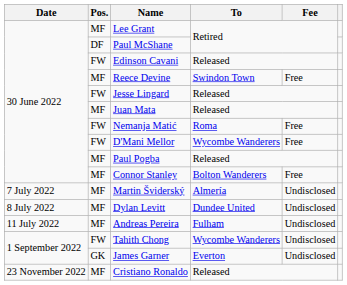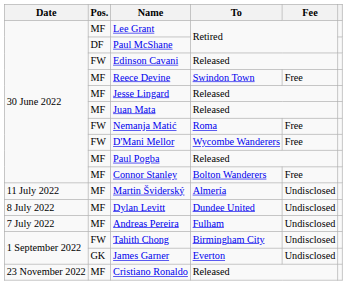 <table class="wikitable">
 <tr>
 <th>Date</th>
 <th>Pos.</th>
 <th>Name</th>
 <th>To</th>
 <th>Fee</th>
 <th></th>
 </tr>
 <tr>
 <td rowspan="10">30 June 2022</td>
 <td>MF</td>
 <td> <a href='#'>Lee Grant</a></td>
 <td colspan="2" rowspan="2">Retired</td>
 <td></td>
 </tr>
 <tr>
 <td>DF</td>
 <td> <a href='#'>Paul McShane</a></td>
 <td></td>
 </tr>
 <tr>
 <td>FW</td>
 <td> <a href='#'>Edinson Cavani</a></td>
 <td colspan="2">Released</td>
 <td></td>
 </tr>
 <tr>
 <td>MF</td>
 <td> <a href='#'>Reece Devine</a></td>
 <td> <a href='#'>Swindon Town</a></td>
 <td>Free</td>
 <td></td>
 </tr>
 <tr>
-<td>FW</td>
+<td>MF</td>
 <td> <a href='#'>Jesse Lingard</a></td>
 <td colspan="2">Released</td>
 <td></td>
 </tr>
 <tr>
 <td>MF</td>
 <td> <a href='#'>Juan Mata</a></td>
 <td colspan="2">Released</td>
 <td></td>
 </tr>
 <tr>
 <td>FW</td>
 <td> <a href='#'>Nemanja Matić</a></td>
 <td> <a href='#'>Roma</a></td>
 <td>Free</td>
 <td></td>
 </tr>
 <tr>
 <td>FW</td>
 <td> <a href='#'>D'Mani Mellor</a></td>
 <td> <a href='#'>Wycombe Wanderers</a></td>
 <td>Free</td>
 <td></td>
 </tr>
 <tr>
 <td>MF</td>
 <td> <a href='#'>Paul Pogba</a></td>
 <td colspan="2">Released</td>
 <td></td>
 </tr>
 <tr>
 <td>MF</td>
 <td> <a href='#'>Connor Stanley</a></td>
 <td> <a href='#'>Bolton Wanderers</a></td>
 <td>Free</td>
 <td></td>
 </tr>
 <tr>
-<td>7 July 2022</td>
+<td>11 July 2022</td>
 <td>MF</td>
 <td> <a href='#'>Martin Šviderský</a></td>
 <td> <a href='#'>Almería</a></td>
 <td>Undisclosed</td>
 <td></td>
 </tr>
 <tr>
 <td>8 July 2022</td>
 <td>MF</td>
 <td> <a href='#'>Dylan Levitt</a></td>
 <td> <a href='#'>Dundee United</a></td>
 <td>Undisclosed</td>
 <td></td>
 </tr>
 <tr>
-<td>11 July 2022</td>
+<td>7 July 2022</td>
 <td>MF</td>
 <td> <a href='#'>Andreas Pereira</a></td>
 <td> <a href='#'>Fulham</a></td>
 <td>Undisclosed</td>
 <td></td>
 </tr>
 <tr>
 <td rowspan="2">1 September 2022</td>
 <td>FW</td>
 <td> <a href='#'>Tahith Chong</a></td>
-<td> <a href='#'>Wycombe Wanderers</a></td>
+<td> <a href='#'>Birmingham City</a></td>
 <td>Undisclosed</td>
 <td></td>
 </tr>
 <tr>
 <td>GK</td>
 <td> <a href='#'>James Garner</a></td>
 <td> <a href='#'>Everton</a></td>
 <td>Undisclosed</td>
 <td></td>
 </tr>
 <tr>
 <td>23 November 2022</td>
 <td>MF</td>
 <td> <a href='#'>Cristiano Ronaldo</a></td>
 <td colspan="2">Released</td>
 <td></td>
 </tr>
 </table>
